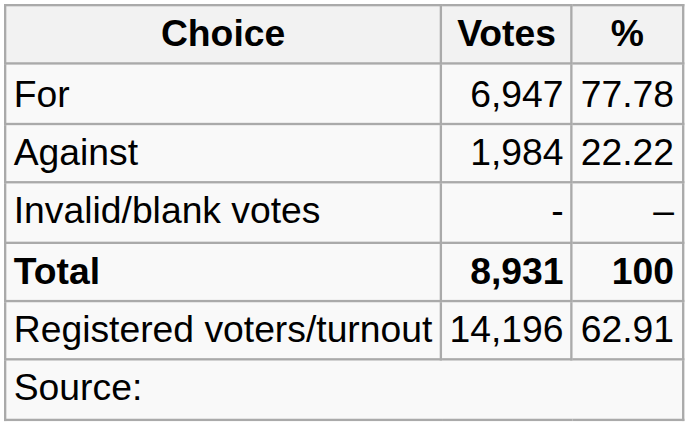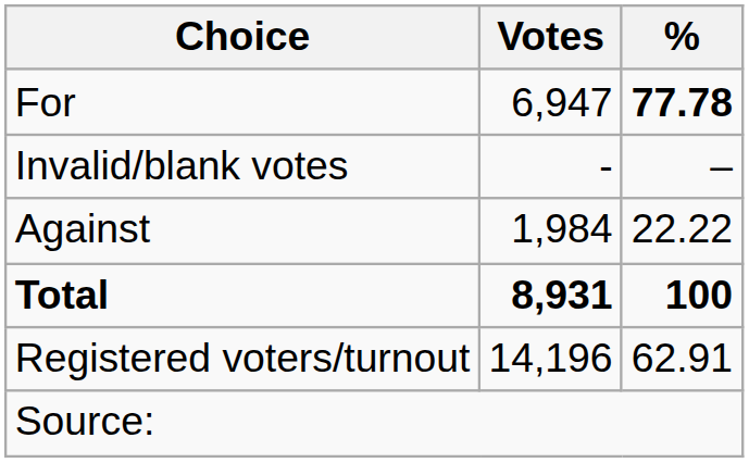 <table class=wikitable style=text-align:right>
 <tr>
 <th>Choice</th>
 <th>Votes</th>
 <th>%</th>
 </tr>
 <tr>
 <td align=left>For</td>
 <td>6,947</td>
-<td>77.78</td>
+<td><strong>77.78</strong></td>
+</tr>
+<tr>
+<td align=left>Invalid/blank votes</td>
+<td>-</td>
+<td>–</td>
 </tr>
 <tr>
 <td align=left>Against</td>
 <td>1,984</td>
 <td>22.22</td>
-</tr>
-<tr>
-<td align=left>Invalid/blank votes</td>
-<td>-</td>
-<td>–</td>
 </tr>
 <tr>
 <td align=left><strong>Total</strong></td>
 <td><strong>8,931</strong></td>
 <td><strong>100</strong></td>
 </tr>
 <tr>
 <td align=left>Registered voters/turnout</td>
 <td>14,196</td>
 <td>62.91</td>
 </tr>
 <tr>
 <td colspan=3 align=left>Source: </td>
 </tr>
 </table>
